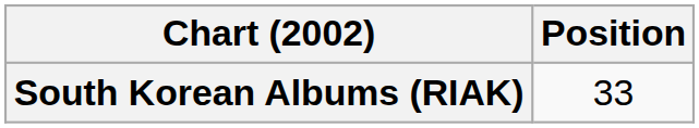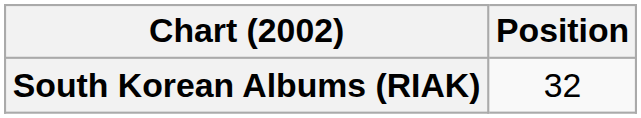 <table class="wikitable plainrowheaders" style="text-align:center">
 <tr>
 <th scope="col">Chart (2002)</th>
 <th scope="col">Position</th>
 </tr>
 <tr>
 <th scope="row">South Korean Albums (RIAK)</th>
-<td>33</td>
+<td>32</td>
 </tr>
 </table>
